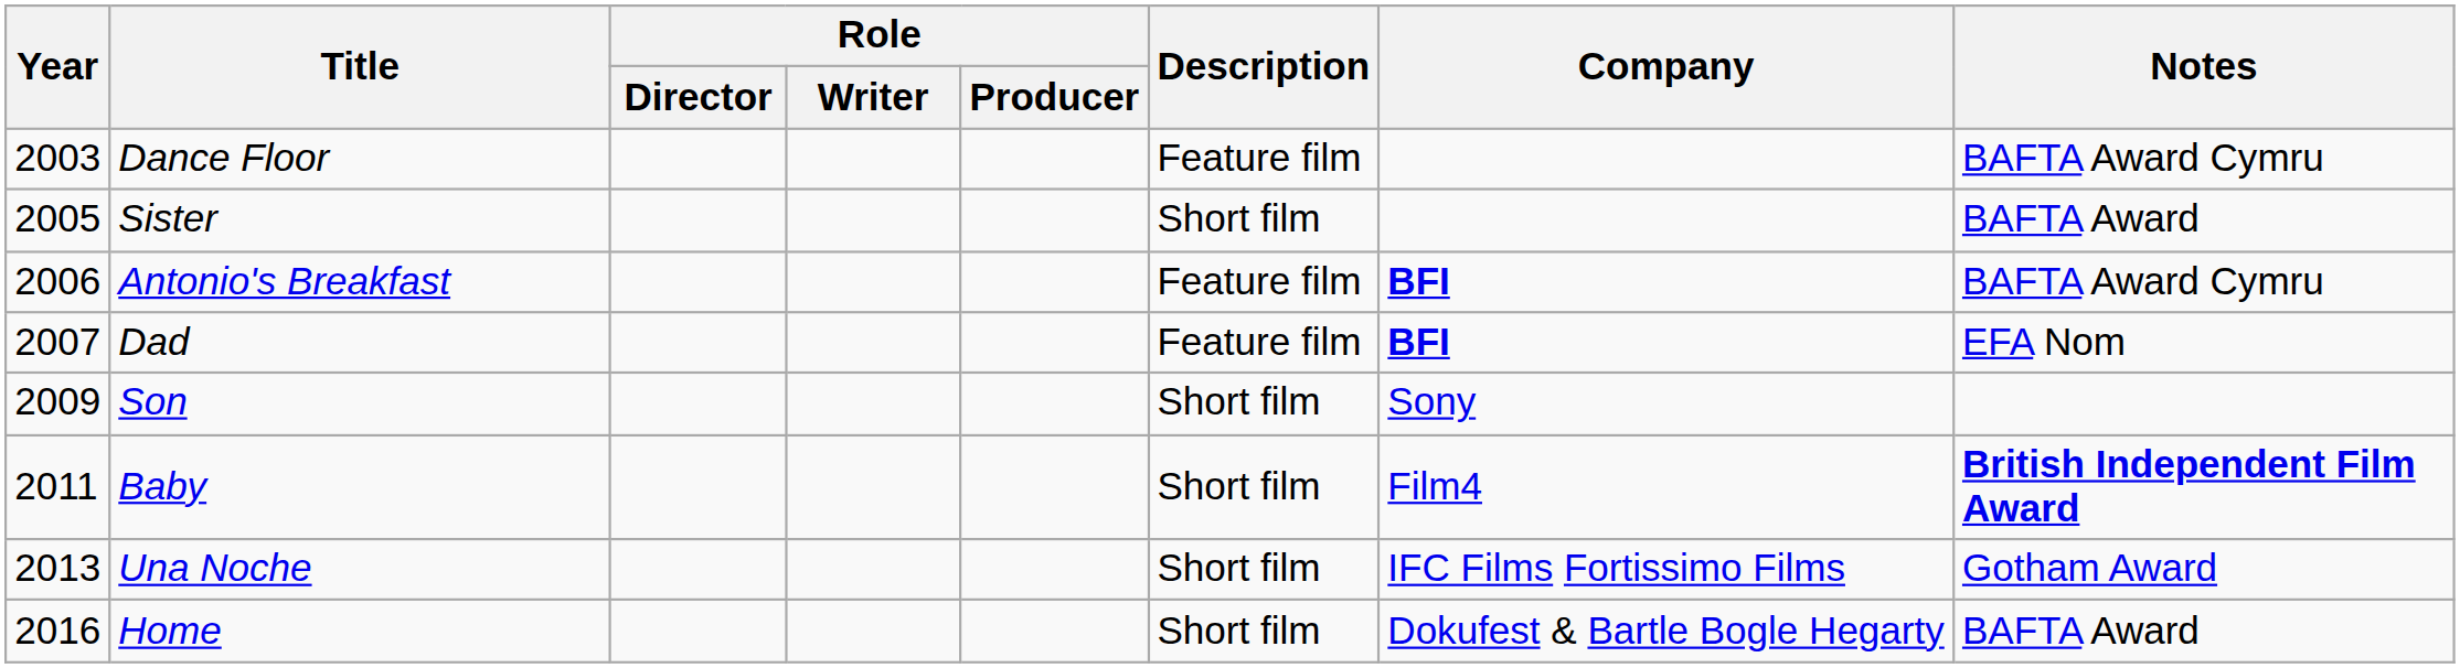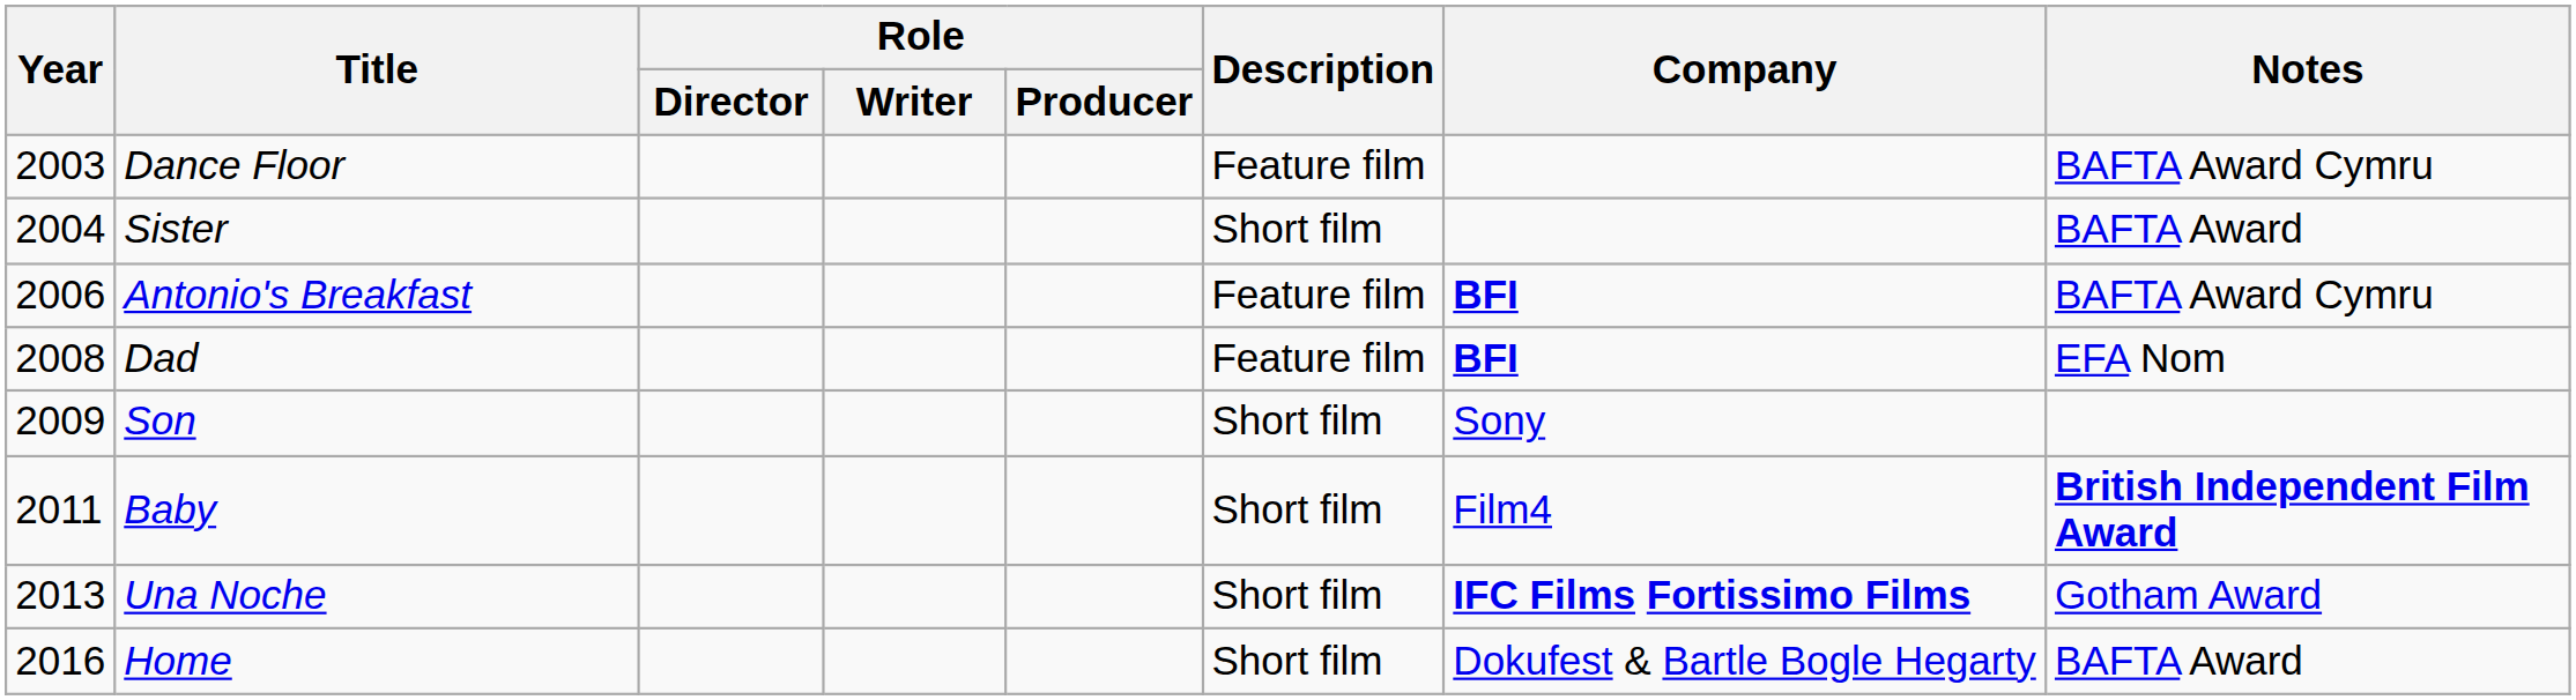 <table class="wikitable">
 <tr>
 <th rowspan=2 width=33>Year</th>
 <th rowspan=2 width=200>Title</th>
 <th colspan=3>Role</th>
 <th rowspan=2>Description</th>
 <th rowspan=2>Company</th>
 <th rowspan=2 width=200>Notes</th>
 </tr>
 <tr>
 <th width=65>Director</th>
 <th width=65>Writer</th>
 <th width=65>Producer</th>
 </tr>
 <tr>
 <td>2003</td>
 <td><em>Dance Floor</em></td>
 <td></td>
 <td></td>
 <td></td>
 <td>Feature film</td>
 <td></td>
 <td><a href='#'>BAFTA</a> Award Cymru</td>
 </tr>
 <tr>
-<td>2005</td>
+<td>2004</td>
 <td><em>Sister</em></td>
 <td></td>
 <td></td>
 <td></td>
 <td>Short film</td>
 <td></td>
 <td><a href='#'>BAFTA</a> Award</td>
 </tr>
 <tr>
 <td>2006</td>
 <td><em><a href='#'>Antonio's Breakfast</a></em></td>
 <td></td>
 <td></td>
 <td></td>
 <td>Feature film</td>
 <td><strong><a href='#'>BFI</a></strong></td>
 <td><a href='#'>BAFTA</a> Award Cymru</td>
 </tr>
 <tr>
-<td>2007</td>
+<td>2008</td>
 <td><em>Dad</em></td>
 <td></td>
 <td></td>
 <td></td>
 <td>Feature film</td>
 <td><strong><a href='#'>BFI</a></strong></td>
 <td><a href='#'>EFA</a> Nom</td>
 </tr>
 <tr>
 <td>2009</td>
 <td><em><a href='#'>Son</a></em></td>
 <td></td>
 <td></td>
 <td></td>
 <td>Short film</td>
 <td><a href='#'>Sony</a></td>
 <td></td>
 </tr>
 <tr>
 <td>2011</td>
 <td><em><a href='#'>Baby</a></em></td>
 <td></td>
 <td></td>
 <td></td>
 <td>Short film</td>
 <td><a href='#'>Film4</a></td>
 <td><strong><a href='#'>British Independent Film Award</a></strong></td>
 </tr>
 <tr>
 <td>2013</td>
 <td><em><a href='#'>Una Noche</a></em></td>
 <td></td>
 <td></td>
 <td></td>
 <td>Short film</td>
-<td><a href='#'>IFC Films</a> <a href='#'>Fortissimo Films</a></td>
+<td><strong><a href='#'>IFC Films</a> <a href='#'>Fortissimo Films</a></strong></td>
 <td><a href='#'>Gotham Award</a></td>
 </tr>
 <tr>
 <td>2016</td>
 <td><em><a href='#'>Home</a></em></td>
 <td></td>
 <td></td>
 <td></td>
 <td>Short film</td>
 <td><a href='#'>Dokufest</a> & <a href='#'>Bartle Bogle Hegarty</a></td>
 <td><a href='#'>BAFTA</a> Award</td>
 </tr>
 </table>
